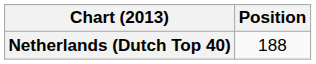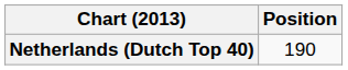 <table class="wikitable plainrowheaders">
 <tr>
 <th>Chart (2013)</th>
 <th>Position</th>
 </tr>
 <tr>
 <th scope="row">Netherlands (Dutch Top 40)</th>
-<td align=center>188</td>
+<td align=center>190</td>
 </tr>
 </table>
